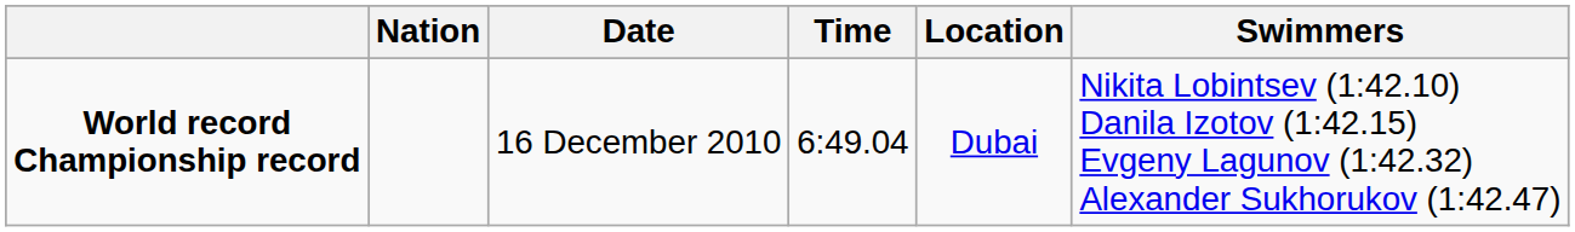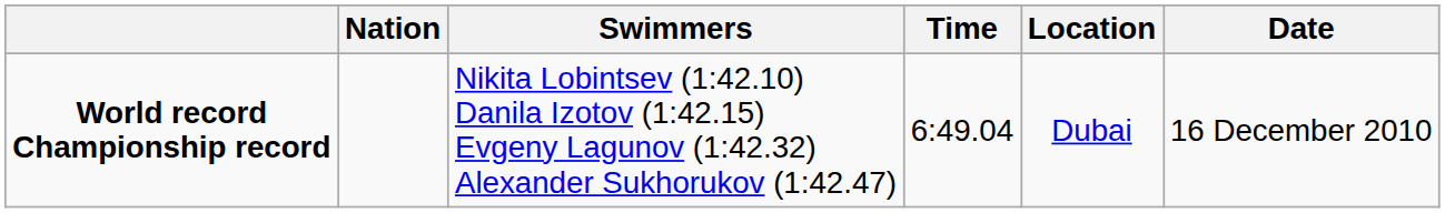 <table class=wikitable style=text-align:center>
 <tr>
 <th></th>
 <th>Nation</th>
-<th>Date</th>
+<th>Swimmers</th>
 <th>Time</th>
 <th>Location</th>
-<th>Swimmers</th>
+<th>Date</th>
 </tr>
 <tr>
 <td><strong>World record</strong><br><strong>Championship record</strong></td>
 <td></td>
-<td>16 December 2010</td>
+<td align=left><a href='#'>Nikita Lobintsev</a> (1:42.10)<br><a href='#'>Danila Izotov</a> (1:42.15)<br><a href='#'>Evgeny Lagunov</a> (1:42.32)<br><a href='#'>Alexander Sukhorukov</a> (1:42.47)</td>
 <td>6:49.04</td>
 <td><a href='#'>Dubai</a></td>
-<td align=left><a href='#'>Nikita Lobintsev</a> (1:42.10)<br><a href='#'>Danila Izotov</a> (1:42.15)<br><a href='#'>Evgeny Lagunov</a> (1:42.32)<br><a href='#'>Alexander Sukhorukov</a> (1:42.47)</td>
+<td>16 December 2010</td>
 </tr>
 </table>
